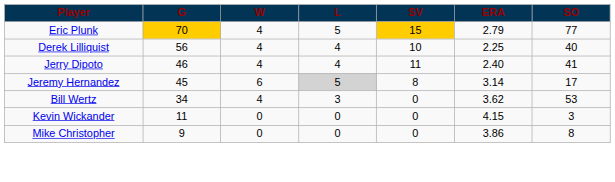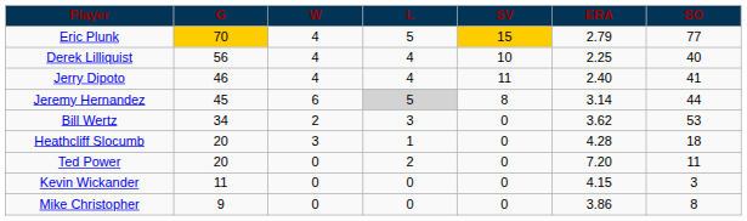 <table class="wikitable sortable">
 <tr>
 <th style="background:#023456;color:#990000;"  width="16%">Player</th>
 <th style="background:#023456;color:#990000;"  width="9%">G</th>
 <th style="background:#023456;color:#990000;"  width="9%">W</th>
 <th style="background:#023456;color:#990000;"  width="9%">L</th>
 <th style="background:#023456;color:#990000;"  width="9%">SV</th>
 <th style="background:#023456;color:#990000;"  width="9%">ERA</th>
 <th style="background:#023456;color:#990000;"  width="9%">SO</th>
 </tr>
 <tr align="center">
 <td><a href='#'>Eric Plunk</a></td>
 <td bgcolor="#FFCC00">70</td>
 <td>4</td>
 <td>5</td>
 <td bgcolor="#FFCC00">15</td>
 <td>2.79</td>
 <td>77</td>
 </tr>
 <tr align="center">
 <td><a href='#'>Derek Lilliquist</a></td>
 <td>56</td>
 <td>4</td>
 <td>4</td>
 <td>10</td>
 <td>2.25</td>
 <td>40</td>
 </tr>
 <tr align="center">
 <td><a href='#'>Jerry Dipoto</a></td>
 <td>46</td>
 <td>4</td>
 <td>4</td>
 <td>11</td>
 <td>2.40</td>
 <td>41</td>
 </tr>
 <tr align=center>
 <td><a href='#'>Jeremy Hernandez</a></td>
 <td>45</td>
 <td>6</td>
 <td style="background: lightgrey;">5</td>
 <td>8</td>
 <td>3.14</td>
-<td>17</td>
+<td>44</td>
 </tr>
 <tr align="center">
 <td><a href='#'>Bill Wertz</a></td>
 <td>34</td>
-<td>4</td>
+<td>2</td>
 <td>3</td>
 <td>0</td>
 <td>3.62</td>
 <td>53</td>
+</tr>
+<tr align="center">
+<td><a href='#'>Heathcliff Slocumb</a></td>
+<td>20</td>
+<td>3</td>
+<td>1</td>
+<td>0</td>
+<td>4.28</td>
+<td>18</td>
+</tr>
+<tr align="center">
+<td><a href='#'>Ted Power</a></td>
+<td>20</td>
+<td>0</td>
+<td>2</td>
+<td>0</td>
+<td>7.20</td>
+<td>11</td>
 </tr>
 <tr align=center>
 <td><a href='#'>Kevin Wickander</a></td>
 <td>11</td>
 <td>0</td>
 <td>0</td>
 <td>0</td>
 <td>4.15</td>
 <td>3</td>
 </tr>
 <tr align=center>
 <td><a href='#'>Mike Christopher</a></td>
 <td>9</td>
 <td>0</td>
 <td>0</td>
 <td>0</td>
 <td>3.86</td>
 <td>8</td>
 </tr>
 </table>
